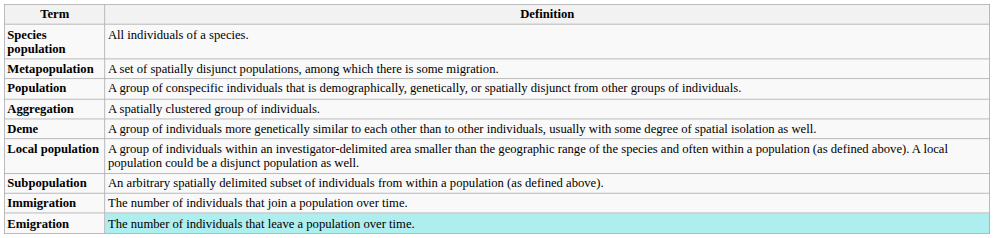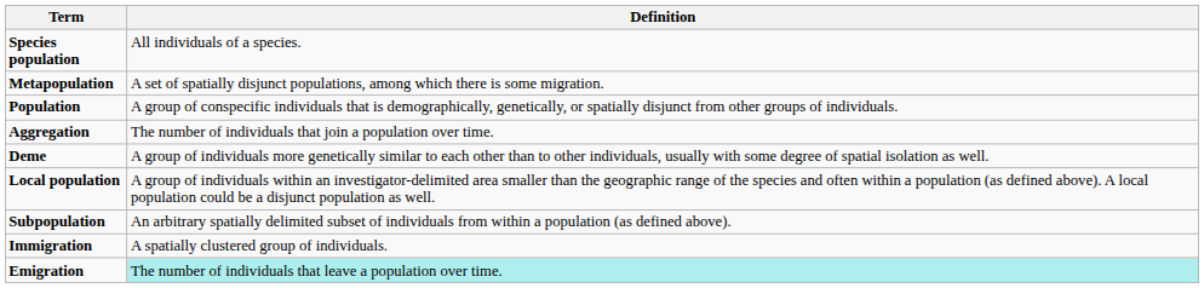 <table class="wikitable">
 <tr>
 <th width="120">Term</th>
 <th !>Definition</th>
 </tr>
 <tr valign="top">
 <td><strong>Species population</strong></td>
 <td>All individuals of a species.</td>
 </tr>
 <tr valign="top">
 <td><strong>Metapopulation</strong></td>
 <td>A set of spatially disjunct populations, among which there is some migration.</td>
 </tr>
 <tr valign="top">
 <td><strong>Population</strong></td>
 <td>A group of conspecific individuals that is demographically, genetically, or spatially disjunct from other groups of individuals.</td>
 </tr>
 <tr valign="top">
 <td><strong>Aggregation</strong></td>
-<td>A spatially clustered group of individuals.</td>
+<td>The number of individuals that join a population over time.</td>
 </tr>
 <tr valign="top">
 <td><strong>Deme</strong></td>
 <td>A group of individuals more genetically similar to each other than to other individuals, usually with some degree of spatial isolation as well.</td>
 </tr>
 <tr valign="top">
 <td><strong>Local population</strong></td>
 <td>A group of individuals within an investigator-delimited area smaller than the geographic range of the species and often within a population (as defined above). A local population could be a disjunct population as well.</td>
 </tr>
 <tr valign="top">
 <td><strong>Subpopulation</strong></td>
 <td>An arbitrary spatially delimited subset of individuals from within a population (as defined above).</td>
 </tr>
 <tr>
 <td><strong>Immigration</strong></td>
-<td>The number of individuals that join a population over time.</td>
+<td>A spatially clustered group of individuals.</td>
 </tr>
 <tr>
 <td><strong>Emigration</strong></td>
 <td style="background: paleturquoise;">The number of individuals that leave a population over time.</td>
 </tr>
 </table>
